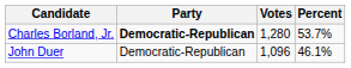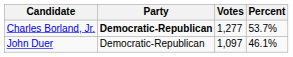 <table class=wikitable>
 <tr>
 <th>Candidate</th>
 <th>Party</th>
 <th>Votes</th>
 <th>Percent</th>
 </tr>
 <tr>
 <td><a href='#'>Charles Borland, Jr.</a></td>
 <td><strong>Democratic-Republican</strong></td>
-<td>1,280</td>
+<td>1,277</td>
 <td>53.7%</td>
 </tr>
 <tr>
 <td><a href='#'>John Duer</a></td>
 <td>Democratic-Republican</td>
-<td>1,096</td>
+<td>1,097</td>
 <td>46.1%</td>
 </tr>
 </table>
